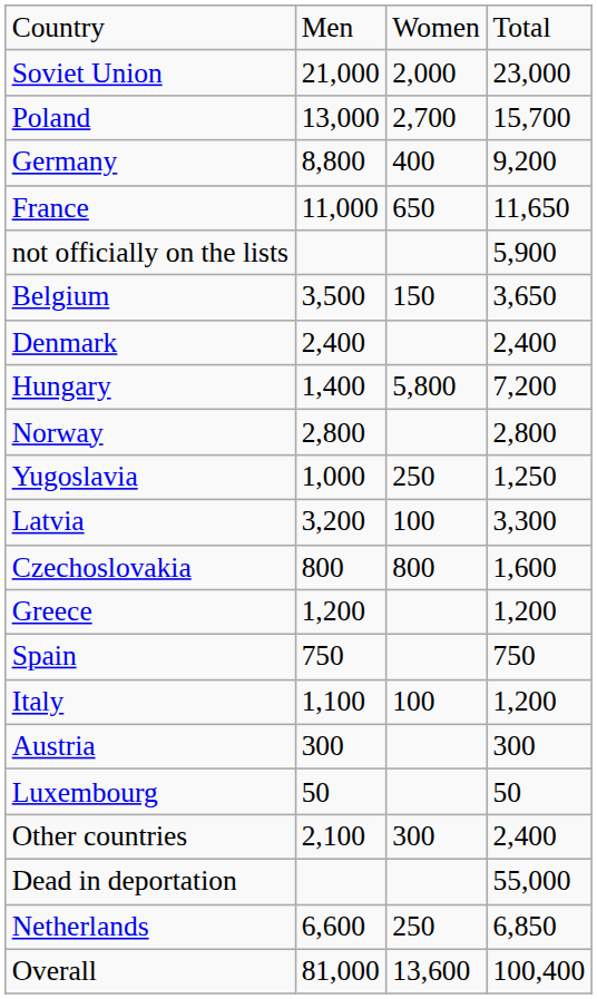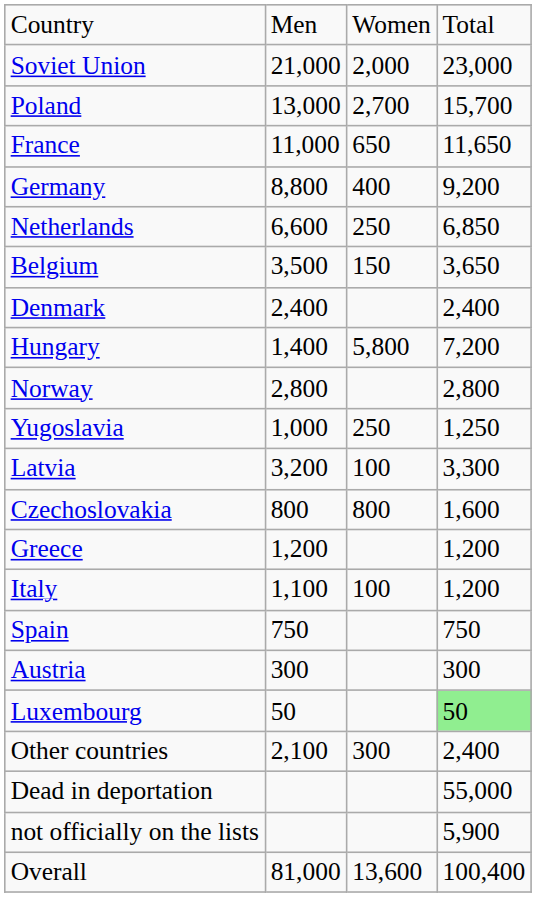 <table class="wikitable">
 <tr>
 <td>Country</td>
 <td>Men</td>
 <td>Women</td>
 <td>Total</td>
 </tr>
 <tr>
 <td><a href='#'>Soviet Union</a></td>
 <td>21,000</td>
 <td>2,000</td>
 <td>23,000</td>
 </tr>
 <tr>
 <td><a href='#'>Poland</a></td>
 <td>13,000</td>
 <td>2,700</td>
 <td>15,700</td>
 </tr>
 <tr>
+<td><a href='#'>France</a></td>
+<td>11,000</td>
+<td>650</td>
+<td>11,650</td>
+</tr>
+<tr>
 <td><a href='#'>Germany</a></td>
 <td>8,800</td>
 <td>400</td>
 <td>9,200</td>
 </tr>
 <tr>
-<td><a href='#'>France</a></td>
-<td>11,000</td>
-<td>650</td>
-<td>11,650</td>
-</tr>
-<tr>
-<td>not officially on the lists</td>
-<td></td>
-<td></td>
-<td>5,900</td>
+<td><a href='#'>Netherlands</a></td>
+<td>6,600</td>
+<td>250</td>
+<td>6,850</td>
 </tr>
 <tr>
 <td><a href='#'>Belgium</a></td>
 <td>3,500</td>
 <td>150</td>
 <td>3,650</td>
 </tr>
 <tr>
 <td><a href='#'>Denmark</a></td>
 <td>2,400</td>
 <td></td>
 <td>2,400</td>
 </tr>
 <tr>
 <td><a href='#'>Hungary</a></td>
 <td>1,400</td>
 <td>5,800</td>
 <td>7,200</td>
 </tr>
 <tr>
 <td><a href='#'>Norway</a></td>
 <td>2,800</td>
 <td></td>
 <td>2,800</td>
 </tr>
 <tr>
 <td><a href='#'>Yugoslavia</a></td>
 <td>1,000</td>
 <td>250</td>
 <td>1,250</td>
 </tr>
 <tr>
 <td><a href='#'>Latvia</a></td>
 <td>3,200</td>
 <td>100</td>
 <td>3,300</td>
 </tr>
 <tr>
 <td><a href='#'>Czechoslovakia</a></td>
 <td>800</td>
 <td>800</td>
 <td>1,600</td>
 </tr>
 <tr>
 <td><a href='#'>Greece</a></td>
 <td>1,200</td>
 <td></td>
 <td>1,200</td>
 </tr>
 <tr>
+<td><a href='#'>Italy</a></td>
+<td>1,100</td>
+<td>100</td>
+<td>1,200</td>
+</tr>
+<tr>
 <td><a href='#'>Spain</a></td>
 <td>750</td>
 <td></td>
 <td>750</td>
-</tr>
-<tr>
-<td><a href='#'>Italy</a></td>
-<td>1,100</td>
-<td>100</td>
-<td>1,200</td>
 </tr>
 <tr>
 <td><a href='#'>Austria</a></td>
 <td>300</td>
 <td></td>
 <td>300</td>
 </tr>
 <tr>
 <td><a href='#'>Luxembourg</a></td>
 <td>50</td>
 <td></td>
-<td>50</td>
+<td style="background: lightgreen;">50</td>
 </tr>
 <tr>
 <td>Other countries</td>
 <td>2,100</td>
 <td>300</td>
 <td>2,400</td>
 </tr>
 <tr>
 <td>Dead in deportation</td>
 <td></td>
 <td></td>
 <td>55,000</td>
 </tr>
 <tr>
-<td><a href='#'>Netherlands</a></td>
-<td>6,600</td>
-<td>250</td>
-<td>6,850</td>
+<td>not officially on the lists</td>
+<td></td>
+<td></td>
+<td>5,900</td>
 </tr>
 <tr>
 <td>Overall</td>
 <td>81,000</td>
 <td>13,600</td>
 <td>100,400</td>
 </tr>
 </table>
